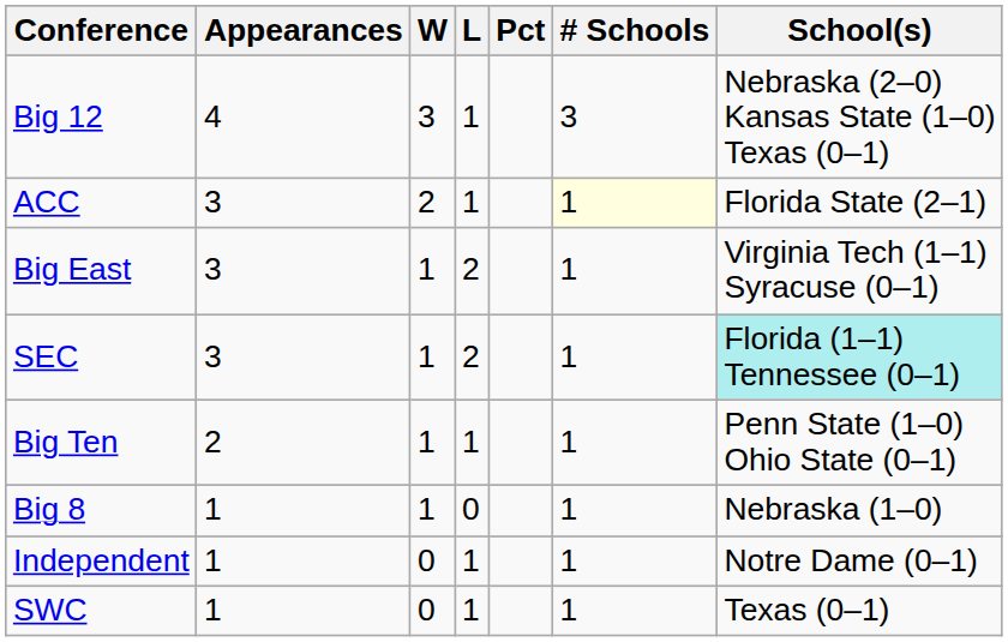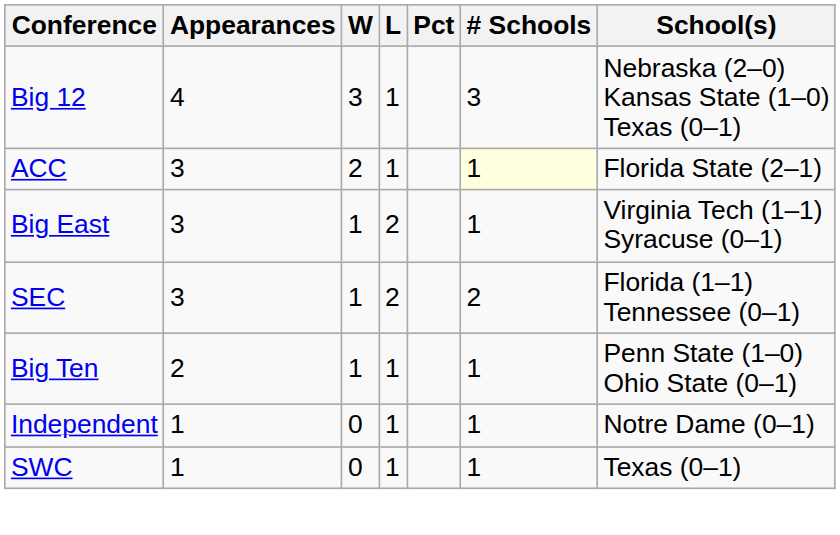 <table class="wikitable sortable">
 <tr>
 <th>Conference</th>
 <th>Appearances</th>
 <th>W</th>
 <th>L</th>
 <th>Pct</th>
 <th># Schools</th>
 <th class="unsortable">School(s)</th>
 </tr>
 <tr>
 <td><a href='#'>Big 12</a></td>
 <td>4</td>
 <td>3</td>
 <td>1</td>
 <td></td>
 <td>3</td>
 <td>Nebraska (2–0)<br>Kansas State (1–0)<br>Texas (0–1)</td>
 </tr>
 <tr>
 <td><a href='#'>ACC</a></td>
 <td>3</td>
 <td>2</td>
 <td>1</td>
 <td></td>
 <td style="background: lightyellow;">1</td>
 <td>Florida State (2–1)</td>
 </tr>
 <tr>
 <td><a href='#'>Big East</a></td>
 <td>3</td>
 <td>1</td>
 <td>2</td>
 <td></td>
 <td>1</td>
 <td>Virginia Tech (1–1)<br>Syracuse (0–1)</td>
 </tr>
 <tr>
 <td><a href='#'>SEC</a></td>
 <td>3</td>
 <td>1</td>
 <td>2</td>
 <td></td>
-<td>1</td>
-<td style="background: paleturquoise;">Florida (1–1)<br>Tennessee (0–1)</td>
+<td>2</td>
+<td>Florida (1–1)<br>Tennessee (0–1)</td>
 </tr>
 <tr>
 <td><a href='#'>Big Ten</a></td>
 <td>2</td>
 <td>1</td>
 <td>1</td>
 <td></td>
 <td>1</td>
 <td>Penn State (1–0)<br>Ohio State (0–1)</td>
-</tr>
-<tr>
-<td><a href='#'>Big 8</a></td>
-<td>1</td>
-<td>1</td>
-<td>0</td>
-<td></td>
-<td>1</td>
-<td>Nebraska (1–0)</td>
 </tr>
 <tr>
 <td><a href='#'>Independent</a></td>
 <td>1</td>
 <td>0</td>
 <td>1</td>
 <td></td>
 <td>1</td>
 <td>Notre Dame (0–1)</td>
 </tr>
 <tr>
 <td><a href='#'>SWC</a></td>
 <td>1</td>
 <td>0</td>
 <td>1</td>
 <td></td>
 <td>1</td>
 <td>Texas (0–1)</td>
 </tr>
 </table>
